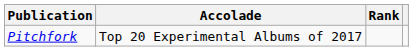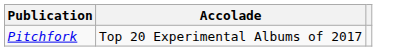 <table class="sortable wikitable">
 <tr>
 <th>Publication</th>
 <th>Accolade</th>
-<th>Rank</th>
 <th class="unsortable"></th>
 </tr>
 <tr>
 <td><em><a href='#'>Pitchfork</a></em></td>
 <td>Top 20 Experimental Albums of 2017</td>
 <td></td>
-<td></td>
 </tr>
 </table>
